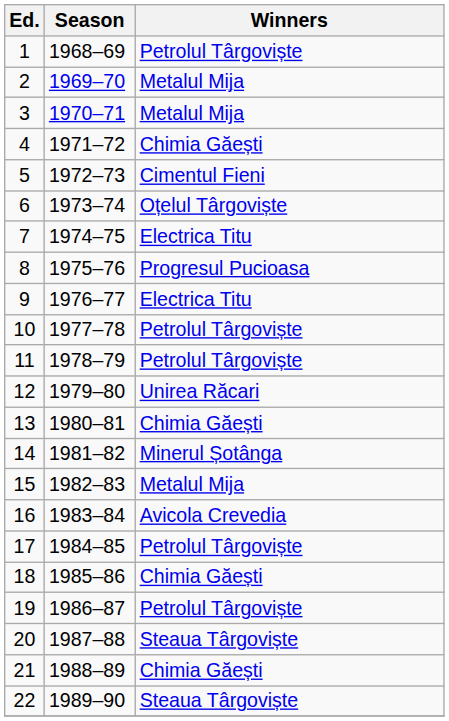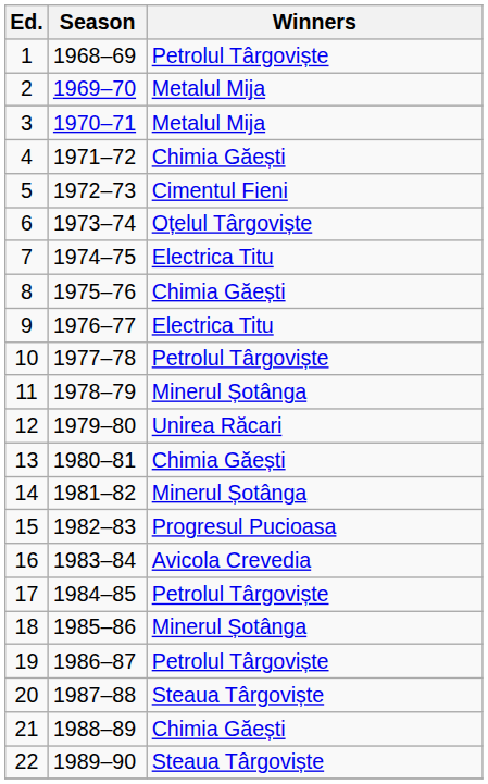 <table class="wikitable" style="font-size:90%">
 <tr>
 <th><abbr>Ed.</abbr></th>
 <th width="60">Season</th>
 <th width="220">Winners</th>
 </tr>
 <tr>
 <td align=center>1</td>
 <td>1968–69</td>
 <td><a href='#'>Petrolul Târgoviște</a></td>
 </tr>
 <tr>
 <td align=center>2</td>
 <td><a href='#'>1969–70</a></td>
 <td><a href='#'>Metalul Mija</a></td>
 </tr>
 <tr>
 <td align=center>3</td>
 <td><a href='#'>1970–71</a></td>
 <td><a href='#'>Metalul Mija</a></td>
 </tr>
 <tr>
 <td align=center>4</td>
 <td>1971–72</td>
 <td><a href='#'>Chimia Găești</a></td>
 </tr>
 <tr>
 <td align=center>5</td>
 <td>1972–73</td>
 <td><a href='#'>Cimentul Fieni</a></td>
 </tr>
 <tr>
 <td align=center>6</td>
 <td>1973–74</td>
 <td><a href='#'>Oțelul Târgoviște</a></td>
 </tr>
 <tr>
 <td align=center>7</td>
 <td>1974–75</td>
 <td><a href='#'>Electrica Titu</a></td>
 </tr>
 <tr>
 <td align=center>8</td>
 <td>1975–76</td>
-<td><a href='#'>Progresul Pucioasa</a></td>
+<td><a href='#'>Chimia Găești</a></td>
 </tr>
 <tr>
 <td align=center>9</td>
 <td>1976–77</td>
 <td><a href='#'>Electrica Titu</a></td>
 </tr>
 <tr>
 <td align=center>10</td>
 <td>1977–78</td>
 <td><a href='#'>Petrolul Târgoviște</a></td>
 </tr>
 <tr>
 <td align=center>11</td>
 <td>1978–79</td>
-<td><a href='#'>Petrolul Târgoviște</a></td>
+<td><a href='#'>Minerul Șotânga</a></td>
 </tr>
 <tr>
 <td align=center>12</td>
 <td>1979–80</td>
 <td><a href='#'>Unirea Răcari</a></td>
 </tr>
 <tr>
 <td align=center>13</td>
 <td>1980–81</td>
 <td><a href='#'>Chimia Găești</a></td>
 </tr>
 <tr>
 <td align=center>14</td>
 <td>1981–82</td>
 <td><a href='#'>Minerul Șotânga</a></td>
 </tr>
 <tr>
 <td align=center>15</td>
 <td>1982–83</td>
-<td><a href='#'>Metalul Mija</a></td>
+<td><a href='#'>Progresul Pucioasa</a></td>
 </tr>
 <tr>
 <td align=center>16</td>
 <td>1983–84</td>
 <td><a href='#'>Avicola Crevedia</a></td>
 </tr>
 <tr>
 <td align=center>17</td>
 <td>1984–85</td>
 <td><a href='#'>Petrolul Târgoviște</a></td>
 </tr>
 <tr>
 <td align=center>18</td>
 <td>1985–86</td>
-<td><a href='#'>Chimia Găești</a></td>
+<td><a href='#'>Minerul Șotânga</a></td>
 </tr>
 <tr>
 <td align=center>19</td>
 <td>1986–87</td>
 <td><a href='#'>Petrolul Târgoviște</a></td>
 </tr>
 <tr>
 <td align=center>20</td>
 <td>1987–88</td>
 <td><a href='#'>Steaua Târgoviște</a></td>
 </tr>
 <tr>
 <td align=center>21</td>
 <td>1988–89</td>
 <td><a href='#'>Chimia Găești</a></td>
 </tr>
 <tr>
 <td align=center>22</td>
 <td>1989–90</td>
 <td><a href='#'>Steaua Târgoviște</a></td>
 </tr>
 <tr>
 </tr>
 </table>
